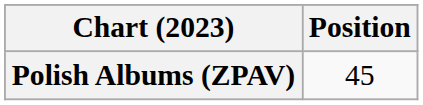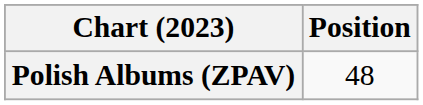 <table class="wikitable sortable plainrowheaders" style="text-align:center">
 <tr>
 <th scope="col">Chart (2023)</th>
 <th scope="col">Position</th>
 </tr>
 <tr>
 <th scope="row">Polish Albums (ZPAV)</th>
-<td>45</td>
+<td>48</td>
 </tr>
 </table>
